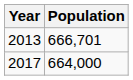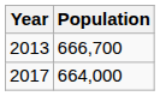 <table class="wikitable">
 <tr>
 <th>Year</th>
 <th>Population</th>
 </tr>
 <tr>
 <td>2013</td>
-<td>666,701</td>
+<td>666,700</td>
 </tr>
 <tr>
 <td>2017</td>
 <td>664,000</td>
 </tr>
 </table>
